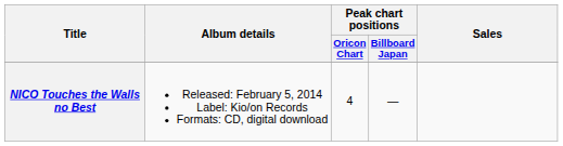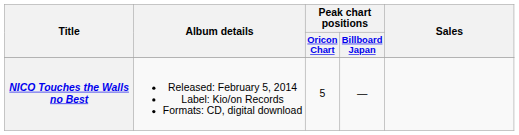 <table class="wikitable plainrowheaders" style="text-align:center;">
 <tr>
 <th scope="col" rowspan="2" style="width:12em;">Title</th>
 <th scope="col" rowspan="2" style="width:16em;">Album details</th>
 <th scope="col" colspan="2">Peak chart positions</th>
 <th scope="col" rowspan="2" style="width:12em;">Sales</th>
 </tr>
 <tr>
 <th scope="col" style="width:3em;font-size:90%;"><a href='#'>Oricon Chart</a></th>
 <th scope="col" style="width:3em;font-size:90%;"><a href='#'>Billboard Japan</a></th>
 </tr>
 <tr>
 </tr>
 <tr>
 <th scope="row"><em><a href='#'>NICO Touches the Walls no Best</a></em></th>
 <td><br><ul><li>Released: February 5, 2014</li><li>Label: Kio/on Records</li><li>Formats: CD, digital download</li></ul></td>
-<td>4</td>
+<td>5</td>
 <td>—</td>
 <td></td>
 </tr>
 </table>
